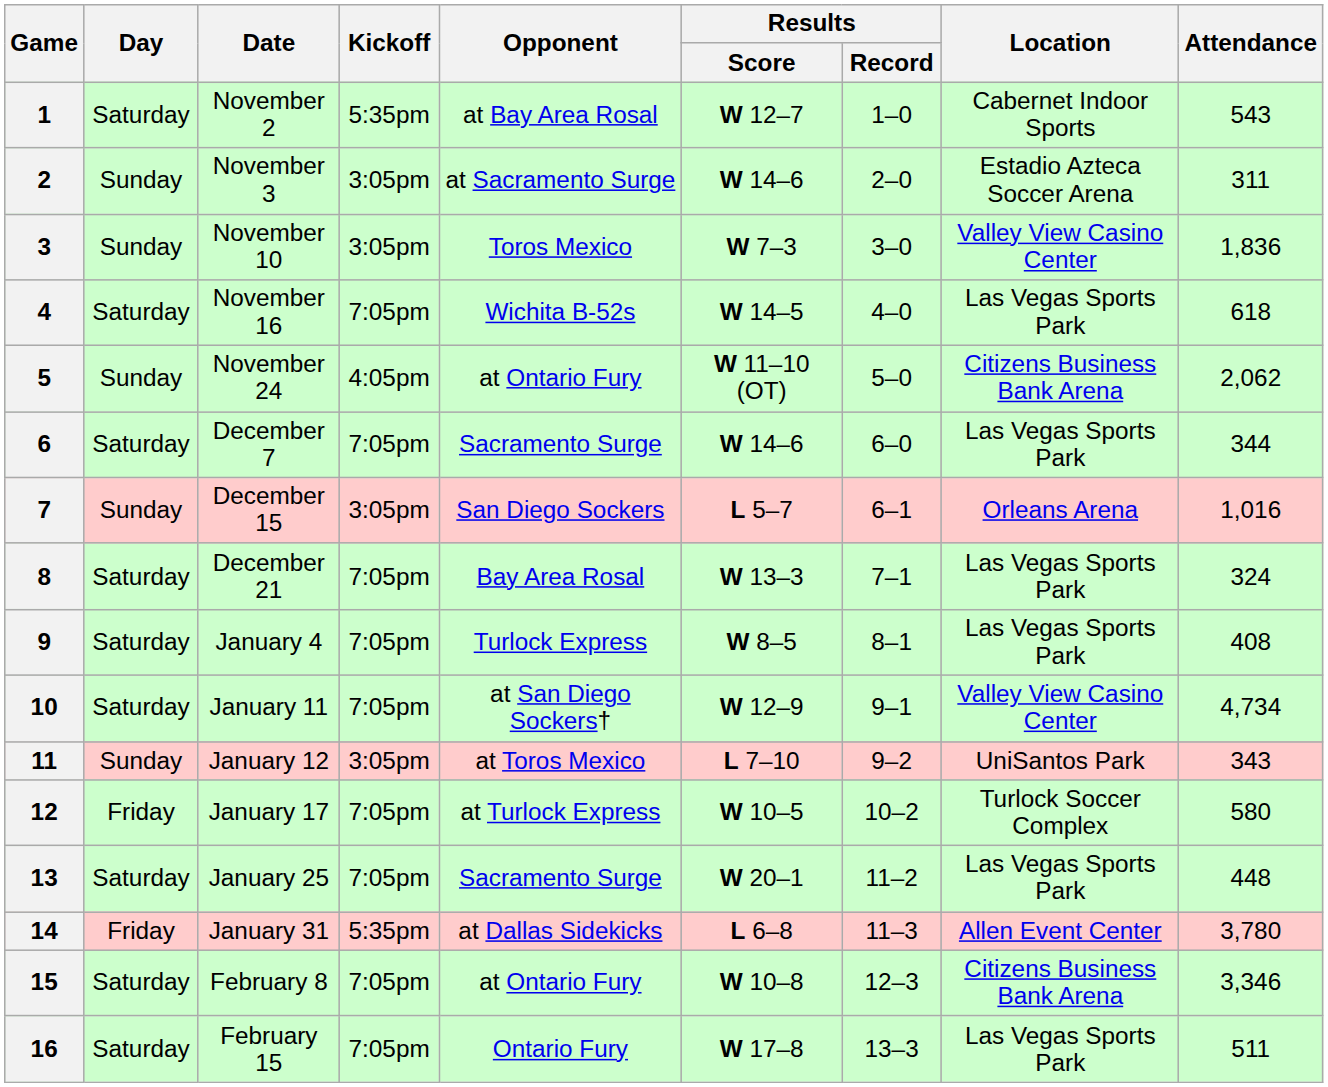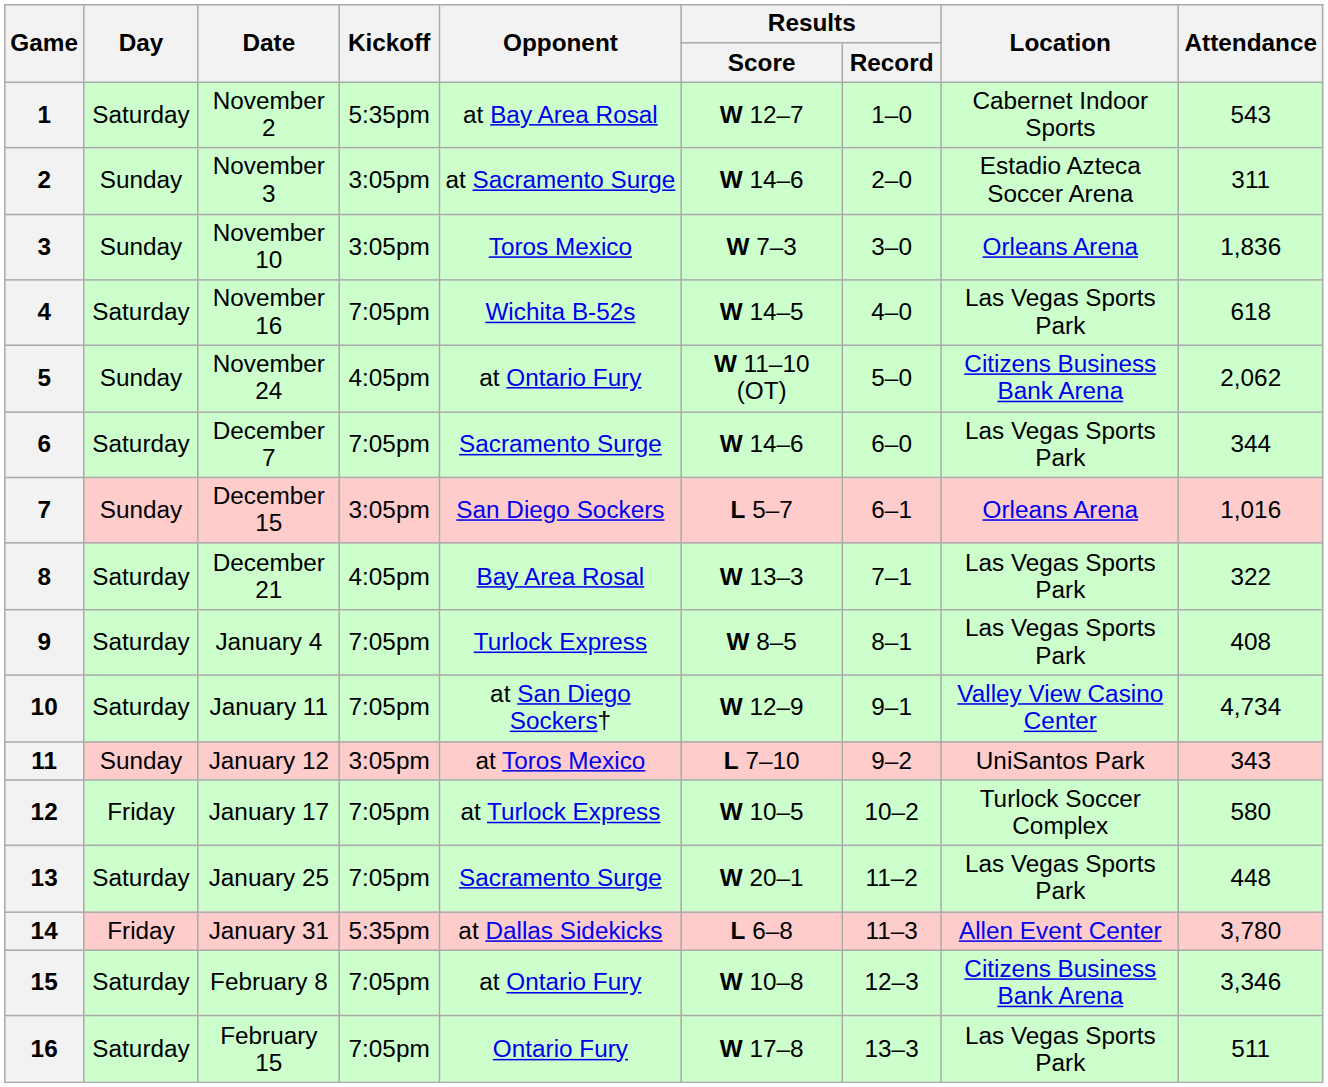 <table class="wikitable">
 <tr>
 <th rowspan="2" width="40">Game</th>
 <th rowspan="2" width="70">Day</th>
 <th rowspan="2" width="90">Date</th>
 <th rowspan="2" width="60">Kickoff</th>
 <th rowspan="2" width="180">Opponent</th>
 <th colspan="2" width="180">Results</th>
 <th rowspan="2" width="180">Location</th>
 <th rowspan="2" width="80">Attendance</th>
 </tr>
 <tr>
 <th width="120">Score</th>
 <th width="60">Record</th>
 </tr>
 <tr align="center" bgcolor="#CCFFCC">
 <th>1</th>
 <td>Saturday</td>
 <td>November 2</td>
 <td>5:35pm</td>
 <td>at <a href='#'>Bay Area Rosal</a></td>
 <td><strong>W</strong> 12–7</td>
 <td>1–0</td>
 <td>Cabernet Indoor Sports</td>
 <td>543</td>
 </tr>
 <tr align="center" bgcolor="#CCFFCC">
 <th>2</th>
 <td>Sunday</td>
 <td>November 3</td>
 <td>3:05pm</td>
 <td>at <a href='#'>Sacramento Surge</a></td>
 <td><strong>W</strong> 14–6</td>
 <td>2–0</td>
 <td>Estadio Azteca Soccer Arena</td>
 <td>311</td>
 </tr>
 <tr align="center" bgcolor="#CCFFCC">
 <th>3</th>
 <td>Sunday</td>
 <td>November 10</td>
 <td>3:05pm</td>
 <td><a href='#'>Toros Mexico</a></td>
 <td><strong>W</strong> 7–3</td>
 <td>3–0</td>
-<td><a href='#'>Valley View Casino Center</a></td>
+<td><a href='#'>Orleans Arena</a></td>
 <td>1,836</td>
 </tr>
 <tr align="center" bgcolor="#CCFFCC">
 <th>4</th>
 <td>Saturday</td>
 <td>November 16</td>
 <td>7:05pm</td>
 <td><a href='#'>Wichita B-52s</a></td>
 <td><strong>W</strong> 14–5</td>
 <td>4–0</td>
 <td>Las Vegas Sports Park</td>
 <td>618</td>
 </tr>
 <tr align="center" bgcolor="#CCFFCC">
 <th>5</th>
 <td>Sunday</td>
 <td>November 24</td>
 <td>4:05pm</td>
 <td>at <a href='#'>Ontario Fury</a></td>
 <td><strong>W</strong> 11–10 (OT)</td>
 <td>5–0</td>
 <td><a href='#'>Citizens Business Bank Arena</a></td>
 <td>2,062</td>
 </tr>
 <tr align="center" bgcolor="#CCFFCC">
 <th>6</th>
 <td>Saturday</td>
 <td>December 7</td>
 <td>7:05pm</td>
 <td><a href='#'>Sacramento Surge</a></td>
 <td><strong>W</strong> 14–6</td>
 <td>6–0</td>
 <td>Las Vegas Sports Park</td>
 <td>344</td>
 </tr>
 <tr align="center" bgcolor="#FFCCCC">
 <th>7</th>
 <td>Sunday</td>
 <td>December 15</td>
 <td>3:05pm</td>
 <td><a href='#'>San Diego Sockers</a></td>
 <td><strong>L</strong> 5–7</td>
 <td>6–1</td>
 <td><a href='#'>Orleans Arena</a></td>
 <td>1,016</td>
 </tr>
 <tr align="center" bgcolor="#CCFFCC">
 <th>8</th>
 <td>Saturday</td>
 <td>December 21</td>
-<td>7:05pm</td>
+<td>4:05pm</td>
 <td><a href='#'>Bay Area Rosal</a></td>
 <td><strong>W</strong> 13–3</td>
 <td>7–1</td>
 <td>Las Vegas Sports Park</td>
-<td>324</td>
+<td>322</td>
 </tr>
 <tr align="center" bgcolor="#CCFFCC">
 <th>9</th>
 <td>Saturday</td>
 <td>January 4</td>
 <td>7:05pm</td>
 <td><a href='#'>Turlock Express</a></td>
 <td><strong>W</strong> 8–5</td>
 <td>8–1</td>
 <td>Las Vegas Sports Park</td>
 <td>408</td>
 </tr>
 <tr align="center" bgcolor="#CCFFCC">
 <th>10</th>
 <td>Saturday</td>
 <td>January 11</td>
 <td>7:05pm</td>
 <td>at <a href='#'>San Diego Sockers</a>†</td>
 <td><strong>W</strong> 12–9</td>
 <td>9–1</td>
 <td><a href='#'>Valley View Casino Center</a></td>
 <td>4,734</td>
 </tr>
 <tr align="center" bgcolor="#FFCCCC">
 <th>11</th>
 <td>Sunday</td>
 <td>January 12</td>
 <td>3:05pm</td>
 <td>at <a href='#'>Toros Mexico</a></td>
 <td><strong>L</strong> 7–10</td>
 <td>9–2</td>
 <td>UniSantos Park</td>
 <td>343</td>
 </tr>
 <tr align="center" bgcolor="#CCFFCC">
 <th>12</th>
 <td>Friday</td>
 <td>January 17</td>
 <td>7:05pm</td>
 <td>at <a href='#'>Turlock Express</a></td>
 <td><strong>W</strong> 10–5</td>
 <td>10–2</td>
 <td>Turlock Soccer Complex</td>
 <td>580</td>
 </tr>
 <tr align="center" bgcolor="#CCFFCC">
 <th>13</th>
 <td>Saturday</td>
 <td>January 25</td>
 <td>7:05pm</td>
 <td><a href='#'>Sacramento Surge</a></td>
 <td><strong>W</strong> 20–1</td>
 <td>11–2</td>
 <td>Las Vegas Sports Park</td>
 <td>448</td>
 </tr>
 <tr align="center" bgcolor="#FFCCCC">
 <th>14</th>
 <td>Friday</td>
 <td>January 31</td>
 <td>5:35pm</td>
 <td>at <a href='#'>Dallas Sidekicks</a></td>
 <td><strong>L</strong> 6–8</td>
 <td>11–3</td>
 <td><a href='#'>Allen Event Center</a></td>
 <td>3,780</td>
 </tr>
 <tr align="center" bgcolor="#CCFFCC">
 <th>15</th>
 <td>Saturday</td>
 <td>February 8</td>
 <td>7:05pm</td>
 <td>at <a href='#'>Ontario Fury</a></td>
 <td><strong>W</strong> 10–8</td>
 <td>12–3</td>
 <td><a href='#'>Citizens Business Bank Arena</a></td>
 <td>3,346</td>
 </tr>
 <tr align="center" bgcolor="#CCFFCC">
 <th>16</th>
 <td>Saturday</td>
 <td>February 15</td>
 <td>7:05pm</td>
 <td><a href='#'>Ontario Fury</a></td>
 <td><strong>W</strong> 17–8</td>
 <td>13–3</td>
 <td>Las Vegas Sports Park</td>
 <td>511</td>
 </tr>
 </table>
